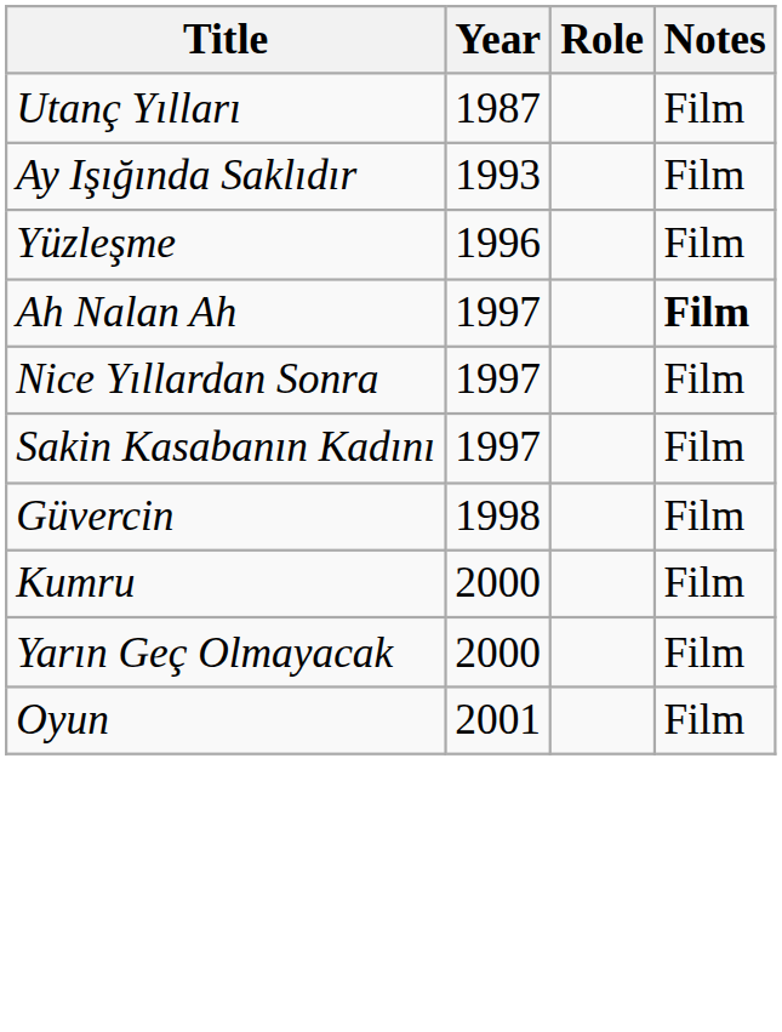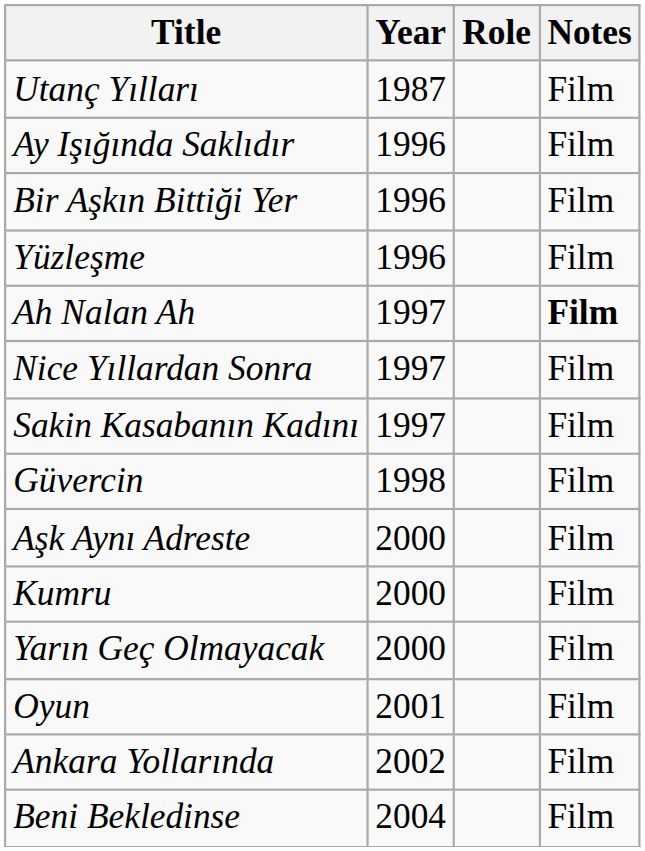 <table class="wikitable sortable">
 <tr>
 <th>Title</th>
 <th>Year</th>
 <th>Role</th>
 <th>Notes</th>
 </tr>
 <tr>
 <td><em>Utanç Yılları</em></td>
 <td style="text-align=right">1987</td>
 <td></td>
 <td>Film</td>
 </tr>
 <tr>
 <td><em>Ay Işığında Saklıdır</em></td>
-<td style="text-align=right">1993</td>
+<td style="text-align=right">1996</td>
+<td></td>
+<td>Film</td>
+</tr>
+<tr>
+<td><em>Bir Aşkın Bittiği Yer</em></td>
+<td style="text-align=right">1996</td>
 <td></td>
 <td>Film</td>
 </tr>
 <tr>
 <td><em>Yüzleşme</em></td>
 <td style="text-align=right">1996</td>
 <td></td>
 <td>Film</td>
 </tr>
 <tr>
 <td><em>Ah Nalan Ah</em></td>
 <td style="text-align=right">1997</td>
 <td></td>
 <td><strong>Film</strong></td>
 </tr>
 <tr>
 <td><em>Nice Yıllardan Sonra</em></td>
 <td style="text-align=right">1997</td>
 <td></td>
 <td>Film</td>
 </tr>
 <tr>
 <td><em>Sakin Kasabanın Kadını</em></td>
 <td style="text-align=right">1997</td>
 <td></td>
 <td>Film</td>
 </tr>
 <tr>
 <td><em>Güvercin</em></td>
 <td style="text-align=right">1998</td>
 <td></td>
 <td>Film</td>
 </tr>
 <tr>
+<td><em>Aşk Aynı Adreste</em></td>
+<td style="text-align=right">2000</td>
+<td></td>
+<td>Film</td>
+</tr>
+<tr>
 <td><em>Kumru</em></td>
 <td style="text-align=right">2000</td>
 <td></td>
 <td>Film</td>
 </tr>
 <tr>
 <td><em>Yarın Geç Olmayacak</em></td>
 <td style="text-align=right">2000</td>
 <td></td>
 <td>Film</td>
 </tr>
 <tr>
 <td><em>Oyun</em></td>
 <td style="text-align=right">2001</td>
 <td></td>
 <td>Film</td>
 </tr>
+<tr>
+<td><em>Ankara Yollarında</em></td>
+<td style="text-align=right">2002</td>
+<td></td>
+<td>Film</td>
+</tr>
+<tr>
+<td><em>Beni Bekledinse</em></td>
+<td style="text-align=right">2004</td>
+<td></td>
+<td>Film</td>
+</tr>
 </table>
